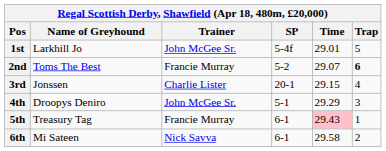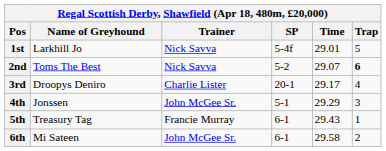 <table class="wikitable">
 <tr>
 <th colspan="6"><a href='#'>Regal Scottish Derby</a>, <a href='#'>Shawfield</a> (Apr 18, 480m, £20,000)</th>
 </tr>
 <tr>
 <th width=30>Pos</th>
 <th width=180>Name of Greyhound</th>
 <th width=150>Trainer</th>
 <th width=50>SP</th>
 <th width=50>Time</th>
 <th width=30>Trap</th>
 </tr>
 <tr>
 <th>1st</th>
 <td>Larkhill Jo</td>
-<td><a href='#'>John McGee Sr.</a></td>
+<td><a href='#'>Nick Savva</a></td>
 <td>5-4f</td>
 <td>29.01</td>
 <td>5</td>
 </tr>
 <tr>
 <th>2nd</th>
 <td><a href='#'>Toms The Best</a></td>
-<td>Francie Murray</td>
+<td><a href='#'>Nick Savva</a></td>
 <td>5-2</td>
 <td>29.07</td>
 <td><strong>6</strong></td>
 </tr>
 <tr>
 <th>3rd</th>
-<td>Jonssen</td>
+<td>Droopys Deniro</td>
 <td><a href='#'>Charlie Lister</a></td>
 <td>20-1</td>
-<td>29.15</td>
+<td>29.17</td>
 <td>4</td>
 </tr>
 <tr>
 <th>4th</th>
-<td>Droopys Deniro</td>
+<td>Jonssen</td>
 <td><a href='#'>John McGee Sr.</a></td>
 <td>5-1</td>
 <td>29.29</td>
 <td>3</td>
 </tr>
 <tr>
 <th>5th</th>
 <td>Treasury Tag</td>
 <td>Francie Murray</td>
 <td>6-1</td>
-<td style="background: pink;">29.43</td>
+<td>29.43</td>
 <td>1</td>
 </tr>
 <tr>
 <th>6th</th>
 <td>Mi Sateen</td>
-<td><a href='#'>Nick Savva</a></td>
+<td><a href='#'>John McGee Sr.</a></td>
 <td>6-1</td>
 <td>29.58</td>
 <td>2</td>
 </tr>
 </table>
